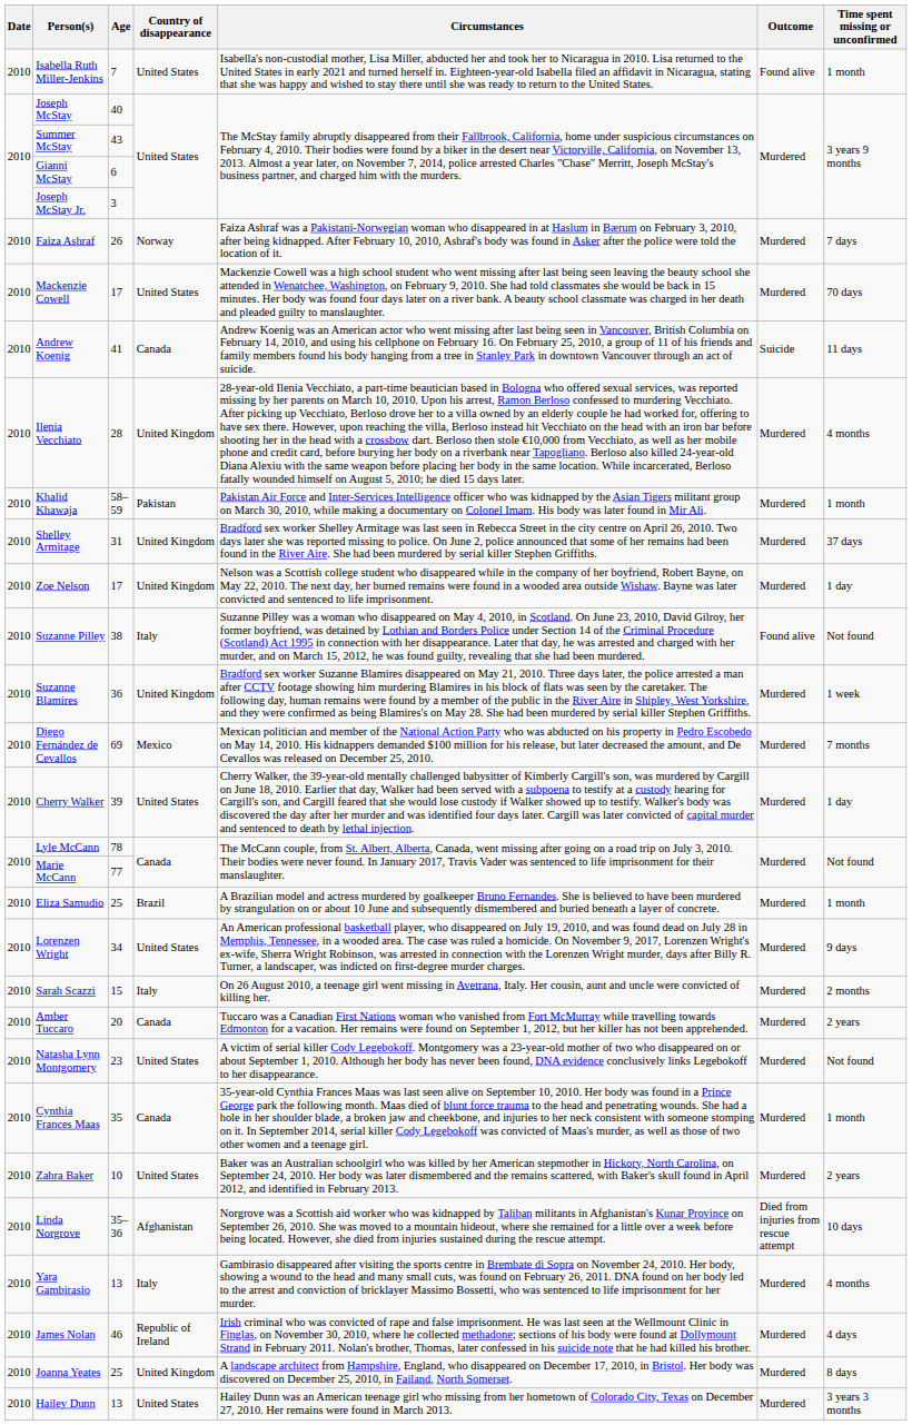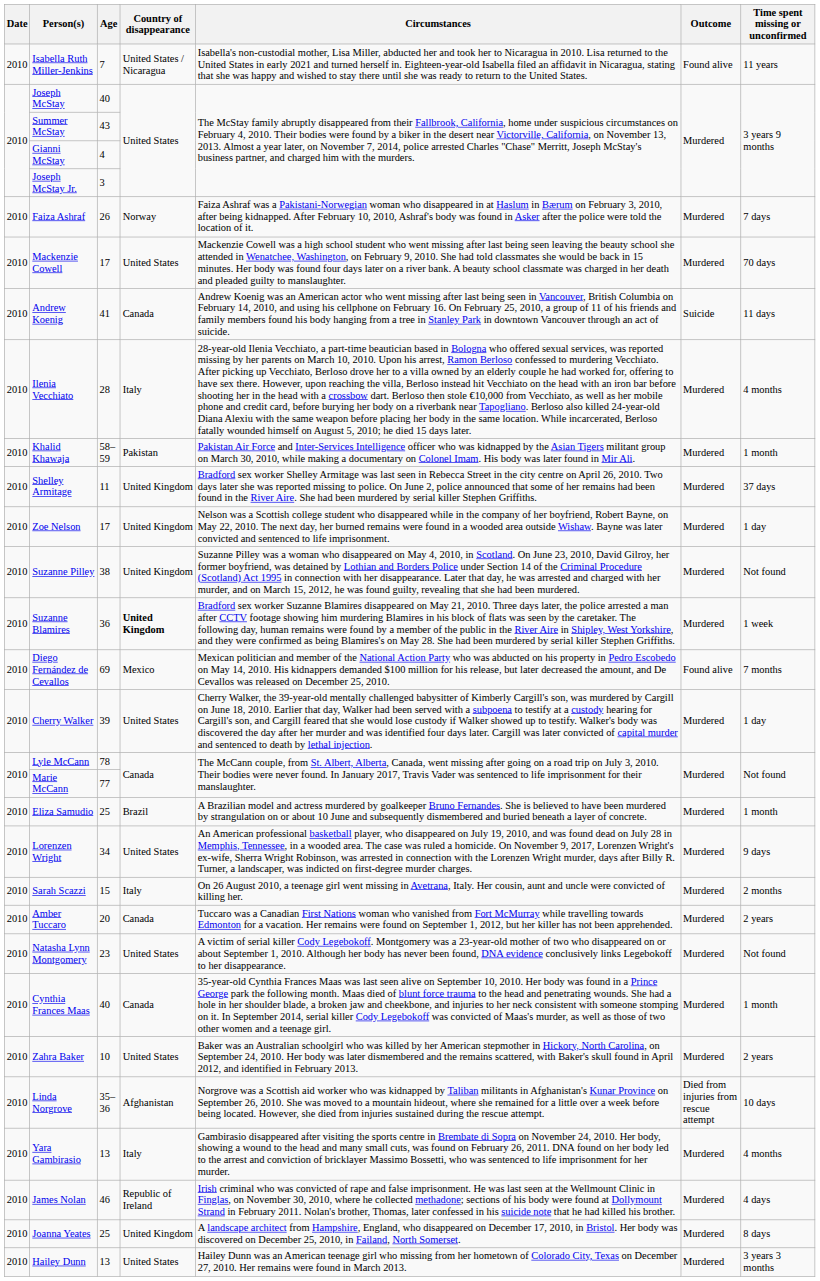 <table class="wikitable sortable zebra">
 <tr>
 <th data-sort-type="isoDate">Date</th>
 <th data-sort-type="text">Person(s)</th>
 <th data-sort-type="text">Age</th>
 <th data-sort-type="text">Country of disappearance</th>
 <th class="unsortable">Circumstances</th>
 <th data-sort-type="text">Outcome</th>
 <th>Time spent missing or unconfirmed</th>
 </tr>
 <tr>
 <td data-sort-value="2010-01-01">2010</td>
 <td><a href='#'>Isabella Ruth Miller-Jenkins</a></td>
 <td data-sort-value="007">7</td>
-<td>United States</td>
+<td>United States / Nicaragua</td>
 <td>Isabella's non-custodial mother, Lisa Miller, abducted her and took her to Nicaragua in 2010. Lisa returned to the United States in early 2021 and turned herself in. Eighteen-year-old Isabella filed an affidavit in Nicaragua, stating that she was happy and wished to stay there until she was ready to return to the United States.</td>
 <td>Found alive</td>
-<td>1 month</td>
+<td>11 years</td>
 </tr>
 <tr>
 <td rowspan="4" data-sort-value="2010-02-04">2010</td>
 <td><a href='#'>Joseph McStay</a></td>
 <td>40</td>
 <td rowspan="4">United States</td>
 <td rowspan="4">The McStay family abruptly disappeared from their <a href='#'>Fallbrook, California</a>, home under suspicious circumstances on February 4, 2010. Their bodies were found by a biker in the desert near <a href='#'>Victorville, California</a>, on November 13, 2013. Almost a year later, on November 7, 2014, police arrested Charles "Chase" Merritt, Joseph McStay's business partner, and charged him with the murders.</td>
 <td rowspan="4">Murdered</td>
 <td rowspan="4">3 years 9 months</td>
 </tr>
 <tr>
 <td><a href='#'>Summer McStay</a></td>
 <td>43</td>
 </tr>
 <tr>
 <td><a href='#'>Gianni McStay</a></td>
-<td>6</td>
+<td>4</td>
 </tr>
 <tr>
 <td><a href='#'>Joseph McStay Jr.</a></td>
 <td>3</td>
 </tr>
 <tr>
 <td>2010</td>
 <td><a href='#'>Faiza Ashraf</a></td>
 <td data-sort-value="026">26</td>
 <td>Norway</td>
 <td>Faiza Ashraf was a <a href='#'>Pakistani-Norwegian</a> woman who disappeared in at <a href='#'>Haslum</a> in <a href='#'>Bærum</a> on February 3, 2010, after being kidnapped. After February 10, 2010, Ashraf's body was found in <a href='#'>Asker</a> after the police were told the location of it.</td>
 <td>Murdered</td>
 <td>7 days</td>
 </tr>
 <tr>
 <td data-sort-value="2010-02-09">2010</td>
 <td><a href='#'>Mackenzie Cowell</a></td>
 <td data-sort-value="017">17</td>
 <td>United States</td>
 <td>Mackenzie Cowell was a high school student who went missing after last being seen leaving the beauty school she attended in <a href='#'>Wenatchee, Washington</a>, on February 9, 2010. She had told classmates she would be back in 15 minutes. Her body was found four days later on a river bank. A beauty school classmate was charged in her death and pleaded guilty to manslaughter.</td>
 <td>Murdered</td>
 <td>70 days</td>
 </tr>
 <tr>
 <td data-sort-value="2010-02-16">2010</td>
 <td><a href='#'>Andrew Koenig</a></td>
 <td data-sort-value="041">41</td>
 <td>Canada</td>
 <td>Andrew Koenig was an American actor who went missing after last being seen in <a href='#'>Vancouver</a>, British Columbia on February 14, 2010, and using his cellphone on February 16. On February 25, 2010, a group of 11 of his friends and family members found his body hanging from a tree in <a href='#'>Stanley Park</a> in downtown Vancouver through an act of suicide.</td>
 <td>Suicide</td>
 <td>11 days</td>
 </tr>
 <tr>
 <td data-sort-value="2010-03-10">2010</td>
 <td><a href='#'>Ilenia Vecchiato</a></td>
 <td data-sort-value="028">28</td>
-<td>United Kingdom</td>
+<td>Italy</td>
 <td>28-year-old Ilenia Vecchiato, a part-time beautician based in <a href='#'>Bologna</a> who offered sexual services, was reported missing by her parents on March 10, 2010. Upon his arrest, <a href='#'>Ramon Berloso</a> confessed to murdering Vecchiato. After picking up Vecchiato, Berloso drove her to a villa owned by an elderly couple he had worked for, offering to have sex there. However, upon reaching the villa, Berloso instead hit Vecchiato on the head with an iron bar before shooting her in the head with a <a href='#'>crossbow</a> dart. Berloso then stole €10,000 from Vecchiato, as well as her mobile phone and credit card, before burying her body on a riverbank near <a href='#'>Tapogliano</a>. Berloso also killed 24-year-old Diana Alexiu with the same weapon before placing her body in the same location. While incarcerated, Berloso fatally wounded himself on August 5, 2010; he died 15 days later.</td>
 <td>Murdered</td>
 <td data-sort-value="132">4 months</td>
 </tr>
 <tr>
 <td>2010</td>
 <td><a href='#'>Khalid Khawaja</a></td>
 <td>58–59</td>
 <td>Pakistan</td>
 <td><a href='#'>Pakistan Air Force</a> and <a href='#'>Inter-Services Intelligence</a> officer who was kidnapped by the <a href='#'>Asian Tigers</a> militant group on March 30, 2010, while making a documentary on <a href='#'>Colonel Imam</a>. His body was later found in <a href='#'>Mir Ali</a>.</td>
 <td>Murdered</td>
 <td>1 month</td>
 </tr>
 <tr>
 <td data-sort-value="2010-04-26">2010</td>
 <td><a href='#'>Shelley Armitage</a></td>
-<td data-sort-value="031">31</td>
+<td data-sort-value="031">11</td>
 <td>United Kingdom</td>
 <td><a href='#'>Bradford</a> sex worker Shelley Armitage was last seen in Rebecca Street in the city centre on April 26, 2010. Two days later she was reported missing to police. On June 2, police announced that some of her remains had been found in the <a href='#'>River Aire</a>. She had been murdered by serial killer Stephen Griffiths.</td>
 <td>Murdered</td>
 <td>37 days</td>
 </tr>
 <tr>
 <td>2010</td>
 <td><a href='#'>Zoe Nelson</a></td>
 <td>17</td>
 <td>United Kingdom</td>
 <td>Nelson was a Scottish college student who disappeared while in the company of her boyfriend, Robert Bayne, on May 22, 2010. The next day, her burned remains were found in a wooded area outside <a href='#'>Wishaw</a>. Bayne was later convicted and sentenced to life imprisonment.</td>
 <td>Murdered</td>
 <td>1 day</td>
 </tr>
 <tr>
 <td data-sort-value="2010-05-04">2010</td>
 <td><a href='#'>Suzanne Pilley</a></td>
 <td data-sort-value="038">38</td>
-<td>Italy</td>
+<td>United Kingdom</td>
 <td>Suzanne Pilley was a woman who disappeared on May 4, 2010, in <a href='#'>Scotland</a>. On June 23, 2010, David Gilroy, her former boyfriend, was detained by <a href='#'>Lothian and Borders Police</a> under Section 14 of the <a href='#'>Criminal Procedure (Scotland) Act 1995</a> in connection with her disappearance. Later that day, he was arrested and charged with her murder, and on March 15, 2012, he was found guilty, revealing that she had been murdered.</td>
-<td>Found alive</td>
+<td>Murdered</td>
 <td>Not found</td>
 </tr>
 <tr>
 <td data-sort-value="2010-05-21">2010</td>
 <td><a href='#'>Suzanne Blamires</a></td>
 <td data-sort-value="036">36</td>
-<td>United Kingdom</td>
+<td><strong>United Kingdom</strong></td>
 <td><a href='#'>Bradford</a> sex worker Suzanne Blamires disappeared on May 21, 2010. Three days later, the police arrested a man after <a href='#'>CCTV</a> footage showing him murdering Blamires in his block of flats was seen by the caretaker. The following day, human remains were found by a member of the public in the <a href='#'>River Aire</a> in <a href='#'>Shipley, West Yorkshire</a>, and they were confirmed as being Blamires's on May 28. She had been murdered by serial killer Stephen Griffiths.</td>
 <td>Murdered</td>
 <td>1 week</td>
 </tr>
 <tr>
 <td>2010</td>
 <td><a href='#'>Diego Fernández de Cevallos</a></td>
 <td>69</td>
 <td>Mexico</td>
 <td>Mexican politician and member of the <a href='#'>National Action Party</a> who was abducted on his property in <a href='#'>Pedro Escobedo</a> on May 14, 2010. His kidnappers demanded $100 million for his release, but later decreased the amount, and De Cevallos was released on December 25, 2010.</td>
-<td>Murdered</td>
+<td>Found alive</td>
 <td>7 months</td>
 </tr>
 <tr>
 <td data-sort-value="2010-06-18">2010</td>
 <td><a href='#'>Cherry Walker</a></td>
 <td data-sort-value="039">39</td>
 <td>United States</td>
 <td>Cherry Walker, the 39-year-old mentally challenged babysitter of Kimberly Cargill's son, was murdered by Cargill on June 18, 2010. Earlier that day, Walker had been served with a <a href='#'>subpoena</a> to testify at a <a href='#'>custody</a> hearing for Cargill's son, and Cargill feared that she would lose custody if Walker showed up to testify. Walker's body was discovered the day after her murder and was identified four days later. Cargill was later convicted of <a href='#'>capital murder</a> and sentenced to death by <a href='#'>lethal injection</a>.</td>
 <td>Murdered</td>
 <td data-sort-value="0001">1 day</td>
 </tr>
 <tr>
 <td rowspan="2">2010</td>
 <td><a href='#'>Lyle McCann</a></td>
 <td>78</td>
 <td rowspan="2">Canada</td>
 <td rowspan="2">The McCann couple, from <a href='#'>St. Albert, Alberta</a>, Canada, went missing after going on a road trip on July 3, 2010. Their bodies were never found. In January 2017, Travis Vader was sentenced to life imprisonment for their manslaughter.</td>
 <td rowspan="2">Murdered</td>
 <td rowspan="2">Not found</td>
 </tr>
 <tr>
 <td><a href='#'>Marie McCann</a></td>
 <td>77</td>
 </tr>
 <tr>
 <td data-sort-value="2010-06-10">2010</td>
 <td><a href='#'>Eliza Samudio</a></td>
 <td data-sort-value="025">25</td>
 <td>Brazil</td>
 <td>A Brazilian model and actress murdered by goalkeeper <a href='#'>Bruno Fernandes</a>. She is believed to have been murdered by strangulation on or about 10 June and subsequently dismembered and buried beneath a layer of concrete.</td>
 <td>Murdered</td>
 <td>1 month</td>
 </tr>
 <tr>
 <td data-sort-value="2010-07-19">2010</td>
 <td><a href='#'>Lorenzen Wright</a></td>
 <td data-sort-value="034">34</td>
 <td>United States</td>
 <td>An American professional <a href='#'>basketball</a> player, who disappeared on July 19, 2010, and was found dead on July 28 in <a href='#'>Memphis, Tennessee</a>, in a wooded area. The case was ruled a homicide. On November 9, 2017, Lorenzen Wright's ex-wife, Sherra Wright Robinson, was arrested in connection with the Lorenzen Wright murder, days after Billy R. Turner, a landscaper, was indicted on first-degree murder charges.</td>
 <td>Murdered</td>
 <td>9 days</td>
 </tr>
 <tr>
 <td>2010</td>
 <td><a href='#'>Sarah Scazzi</a></td>
 <td>15</td>
 <td>Italy</td>
 <td>On 26 August 2010, a teenage girl went missing in <a href='#'>Avetrana</a>, Italy. Her cousin, aunt and uncle were convicted of killing her.</td>
 <td>Murdered</td>
 <td>2 months</td>
 </tr>
 <tr>
 <td>2010</td>
 <td><a href='#'>Amber Tuccaro</a></td>
 <td>20</td>
 <td>Canada</td>
 <td>Tuccaro was a Canadian <a href='#'>First Nations</a> woman who vanished from <a href='#'>Fort McMurray</a> while travelling towards <a href='#'>Edmonton</a> for a vacation. Her remains were found on September 1, 2012, but her killer has not been apprehended.</td>
 <td>Murdered</td>
 <td>2 years</td>
 </tr>
 <tr>
 <td data-sort-value="2010-09-01">2010</td>
 <td><a href='#'>Natasha Lynn Montgomery</a></td>
 <td data-sort-value="023">23</td>
 <td>United States</td>
 <td>A victim of serial killer <a href='#'>Cody Legebokoff</a>. Montgomery was a 23-year-old mother of two who disappeared on or about September 1, 2010. Although her body has never been found, <a href='#'>DNA evidence</a> conclusively links Legebokoff to her disappearance.</td>
 <td>Murdered</td>
 <td>Not found</td>
 </tr>
 <tr>
 <td data-sort-value="2010-09-10">2010</td>
 <td><a href='#'>Cynthia Frances Maas</a></td>
-<td data-sort-value="035">35</td>
+<td data-sort-value="035">40</td>
 <td>Canada</td>
 <td>35-year-old Cynthia Frances Maas was last seen alive on September 10, 2010. Her body was found in a <a href='#'>Prince George</a> park the following month. Maas died of <a href='#'>blunt force trauma</a> to the head and penetrating wounds. She had a hole in her shoulder blade, a broken jaw and cheekbone, and injuries to her neck consistent with someone stomping on it. In September 2014, serial killer <a href='#'>Cody Legebokoff</a> was convicted of Maas's murder, as well as those of two other women and a teenage girl.</td>
 <td>Murdered</td>
 <td data-sort-value="031">1 month</td>
 </tr>
 <tr>
 <td>2010</td>
 <td><a href='#'>Zahra Baker</a></td>
 <td>10</td>
 <td>United States</td>
 <td>Baker was an Australian schoolgirl who was killed by her American stepmother in <a href='#'>Hickory, North Carolina</a>, on September 24, 2010. Her body was later dismembered and the remains scattered, with Baker's skull found in April 2012, and identified in February 2013.</td>
 <td>Murdered</td>
 <td>2 years</td>
 </tr>
 <tr>
 <td>2010</td>
 <td><a href='#'>Linda Norgrove</a></td>
 <td>35–36</td>
 <td>Afghanistan</td>
 <td>Norgrove was a Scottish aid worker who was kidnapped by <a href='#'>Taliban</a> militants in Afghanistan's <a href='#'>Kunar Province</a> on September 26, 2010. She was moved to a mountain hideout, where she remained for a little over a week before being located. However, she died from injuries sustained during the rescue attempt.</td>
 <td>Died from injuries from rescue attempt</td>
 <td>10 days</td>
 </tr>
 <tr>
 <td>2010</td>
 <td><a href='#'>Yara Gambirasio</a></td>
 <td>13</td>
 <td>Italy</td>
 <td>Gambirasio disappeared after visiting the sports centre in <a href='#'>Brembate di Sopra</a> on November 24, 2010. Her body, showing a wound to the head and many small cuts, was found on February 26, 2011. DNA found on her body led to the arrest and conviction of bricklayer Massimo Bossetti, who was sentenced to life imprisonment for her murder.</td>
 <td>Murdered</td>
 <td>4 months</td>
 </tr>
 <tr>
 <td data-sort-value="2010-11-30">2010</td>
 <td><a href='#'>James Nolan</a></td>
 <td>46</td>
 <td>Republic of Ireland</td>
 <td><a href='#'>Irish</a> criminal who was convicted of rape and false imprisonment. He was last seen at the Wellmount Clinic in <a href='#'>Finglas</a>, on November 30, 2010, where he collected <a href='#'>methadone</a>; sections of his body were found at <a href='#'>Dollymount Strand</a> in February 2011. Nolan's brother, Thomas, later confessed in his <a href='#'>suicide note</a> that he had killed his brother.</td>
 <td>Murdered</td>
 <td>4 days</td>
 </tr>
 <tr>
 <td data-sort-value="2010-12-17">2010</td>
 <td><a href='#'>Joanna Yeates</a></td>
 <td data-sort-value="025">25</td>
 <td>United Kingdom</td>
 <td>A <a href='#'>landscape architect</a> from <a href='#'>Hampshire</a>, England, who disappeared on December 17, 2010, in <a href='#'>Bristol</a>. Her body was discovered on December 25, 2010, in <a href='#'>Failand</a>, <a href='#'>North Somerset</a>.</td>
 <td>Murdered</td>
 <td>8 days</td>
 </tr>
 <tr>
 <td data-sort-value="2010-12-27">2010</td>
 <td><a href='#'>Hailey Dunn</a></td>
 <td data-sort-value="013">13</td>
 <td>United States</td>
 <td>Hailey Dunn was an American teenage girl who missing from her hometown of <a href='#'>Colorado City, Texas</a> on December 27, 2010. Her remains were found in March 2013.</td>
 <td>Murdered</td>
 <td>3 years 3 months</td>
 </tr>
 </table>
